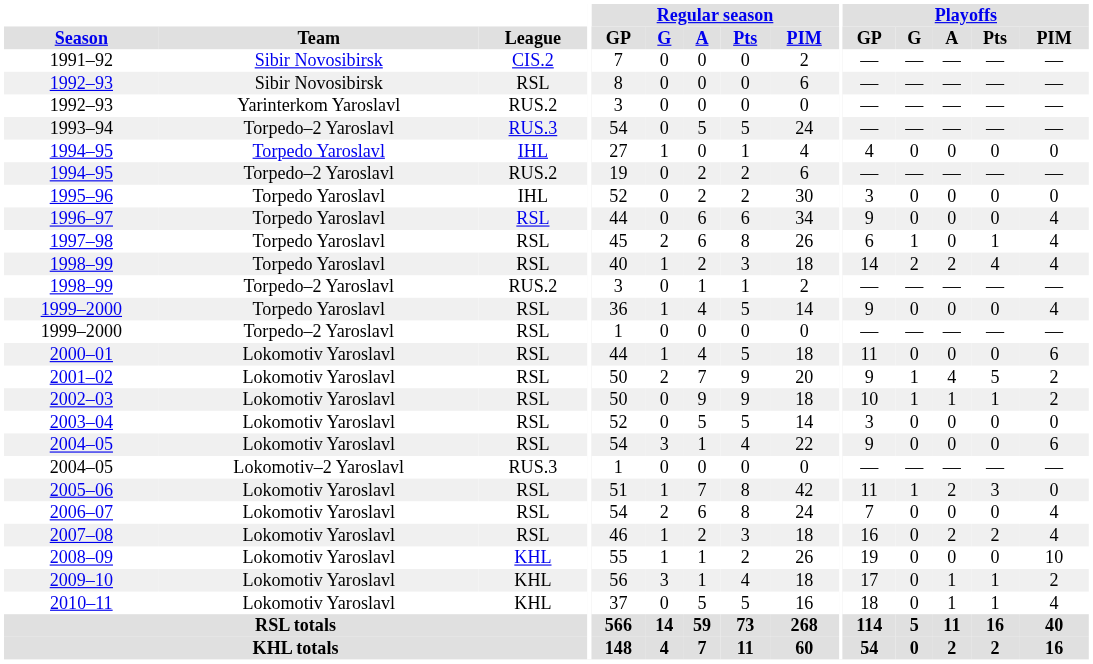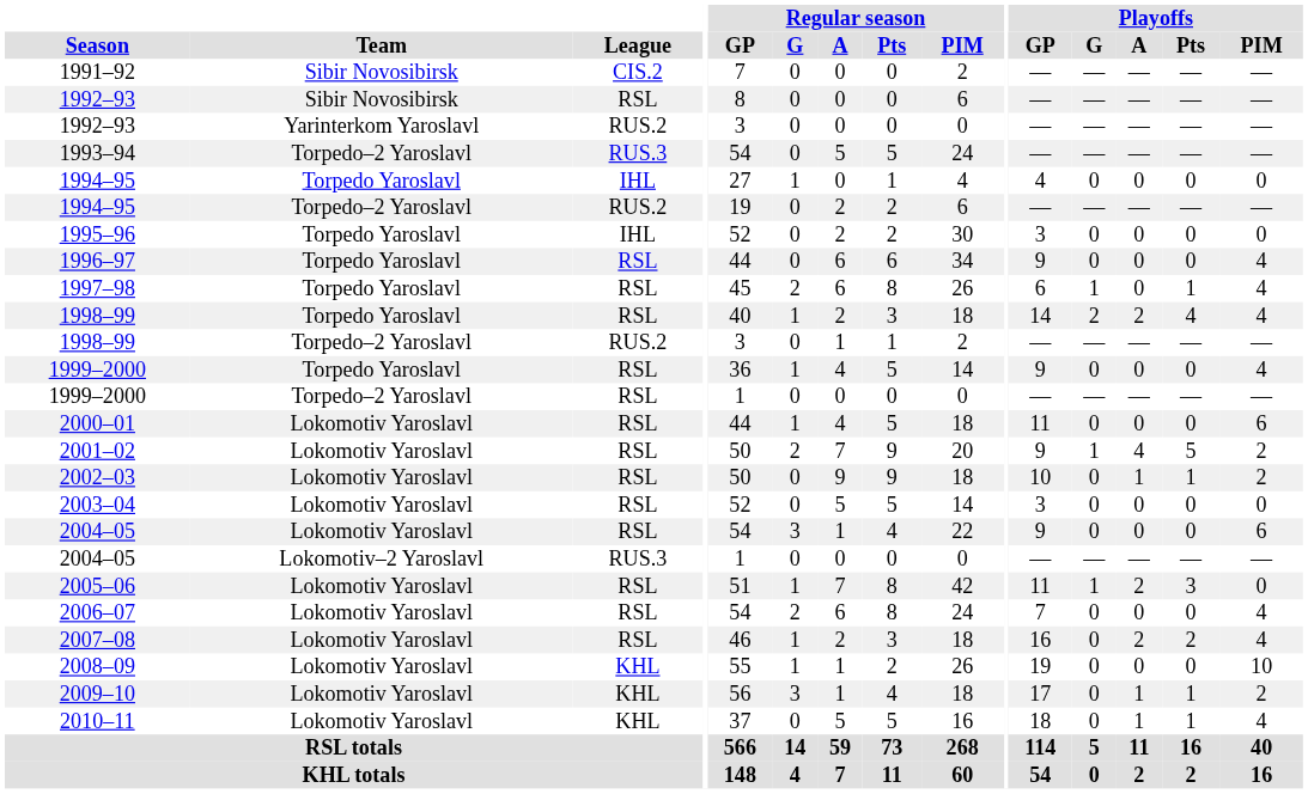 <table border="0" cellpadding="1" cellspacing="0" style="text-align:center; width:60em">
 <tr bgcolor="#e0e0e0">
 <th colspan="3"  bgcolor="#ffffff"></th>
 <th rowspan="99" bgcolor="#ffffff"></th>
 <th colspan="5"><a href='#'>Regular season</a></th>
 <th rowspan="99" bgcolor="#ffffff"></th>
 <th colspan="5"><a href='#'>Playoffs</a></th>
 </tr>
 <tr bgcolor="#e0e0e0">
 <th><a href='#'>Season</a></th>
 <th>Team</th>
 <th>League</th>
 <th>GP</th>
 <th><a href='#'>G</a></th>
 <th><a href='#'>A</a></th>
 <th><a href='#'>Pts</a></th>
 <th><a href='#'>PIM</a></th>
 <th>GP</th>
 <th>G</th>
 <th>A</th>
 <th>Pts</th>
 <th>PIM</th>
 </tr>
 <tr>
 <td>1991–92</td>
 <td><a href='#'>Sibir Novosibirsk</a></td>
 <td><a href='#'>CIS.2</a></td>
 <td>7</td>
 <td>0</td>
 <td>0</td>
 <td>0</td>
 <td>2</td>
 <td>—</td>
 <td>—</td>
 <td>—</td>
 <td>—</td>
 <td>—</td>
 </tr>
 <tr bgcolor="#f0f0f0">
 <td><a href='#'>1992–93</a></td>
 <td>Sibir Novosibirsk</td>
 <td>RSL</td>
 <td>8</td>
 <td>0</td>
 <td>0</td>
 <td>0</td>
 <td>6</td>
 <td>—</td>
 <td>—</td>
 <td>—</td>
 <td>—</td>
 <td>—</td>
 </tr>
 <tr>
 <td>1992–93</td>
 <td>Yarinterkom Yaroslavl</td>
 <td>RUS.2</td>
 <td>3</td>
 <td>0</td>
 <td>0</td>
 <td>0</td>
 <td>0</td>
 <td>—</td>
 <td>—</td>
 <td>—</td>
 <td>—</td>
 <td>—</td>
 </tr>
 <tr bgcolor="#f0f0f0">
 <td>1993–94</td>
 <td>Torpedo–2 Yaroslavl</td>
 <td><a href='#'>RUS.3</a></td>
 <td>54</td>
 <td>0</td>
 <td>5</td>
 <td>5</td>
 <td>24</td>
 <td>—</td>
 <td>—</td>
 <td>—</td>
 <td>—</td>
 <td>—</td>
 </tr>
 <tr>
 <td><a href='#'>1994–95</a></td>
 <td><a href='#'>Torpedo Yaroslavl</a></td>
 <td><a href='#'>IHL</a></td>
 <td>27</td>
 <td>1</td>
 <td>0</td>
 <td>1</td>
 <td>4</td>
 <td>4</td>
 <td>0</td>
 <td>0</td>
 <td>0</td>
 <td>0</td>
 </tr>
 <tr bgcolor="#f0f0f0">
 <td><a href='#'>1994–95</a></td>
 <td>Torpedo–2 Yaroslavl</td>
 <td>RUS.2</td>
 <td>19</td>
 <td>0</td>
 <td>2</td>
 <td>2</td>
 <td>6</td>
 <td>—</td>
 <td>—</td>
 <td>—</td>
 <td>—</td>
 <td>—</td>
 </tr>
 <tr>
 <td><a href='#'>1995–96</a></td>
 <td>Torpedo Yaroslavl</td>
 <td>IHL</td>
 <td>52</td>
 <td>0</td>
 <td>2</td>
 <td>2</td>
 <td>30</td>
 <td>3</td>
 <td>0</td>
 <td>0</td>
 <td>0</td>
 <td>0</td>
 </tr>
 <tr bgcolor="#f0f0f0">
 <td><a href='#'>1996–97</a></td>
 <td>Torpedo Yaroslavl</td>
 <td><a href='#'>RSL</a></td>
 <td>44</td>
 <td>0</td>
 <td>6</td>
 <td>6</td>
 <td>34</td>
 <td>9</td>
 <td>0</td>
 <td>0</td>
 <td>0</td>
 <td>4</td>
 </tr>
 <tr>
 <td><a href='#'>1997–98</a></td>
 <td>Torpedo Yaroslavl</td>
 <td>RSL</td>
 <td>45</td>
 <td>2</td>
 <td>6</td>
 <td>8</td>
 <td>26</td>
 <td>6</td>
 <td>1</td>
 <td>0</td>
 <td>1</td>
 <td>4</td>
 </tr>
 <tr bgcolor="#f0f0f0">
 <td><a href='#'>1998–99</a></td>
 <td>Torpedo Yaroslavl</td>
 <td>RSL</td>
 <td>40</td>
 <td>1</td>
 <td>2</td>
 <td>3</td>
 <td>18</td>
 <td>14</td>
 <td>2</td>
 <td>2</td>
 <td>4</td>
 <td>4</td>
 </tr>
 <tr>
 <td><a href='#'>1998–99</a></td>
 <td>Torpedo–2 Yaroslavl</td>
 <td>RUS.2</td>
 <td>3</td>
 <td>0</td>
 <td>1</td>
 <td>1</td>
 <td>2</td>
 <td>—</td>
 <td>—</td>
 <td>—</td>
 <td>—</td>
 <td>—</td>
 </tr>
 <tr bgcolor="#f0f0f0">
 <td><a href='#'>1999–2000</a></td>
 <td>Torpedo Yaroslavl</td>
 <td>RSL</td>
 <td>36</td>
 <td>1</td>
 <td>4</td>
 <td>5</td>
 <td>14</td>
 <td>9</td>
 <td>0</td>
 <td>0</td>
 <td>0</td>
 <td>4</td>
 </tr>
 <tr>
 <td>1999–2000</td>
 <td>Torpedo–2 Yaroslavl</td>
 <td>RSL</td>
 <td>1</td>
 <td>0</td>
 <td>0</td>
 <td>0</td>
 <td>0</td>
 <td>—</td>
 <td>—</td>
 <td>—</td>
 <td>—</td>
 <td>—</td>
 </tr>
 <tr bgcolor="#f0f0f0">
 <td><a href='#'>2000–01</a></td>
 <td>Lokomotiv Yaroslavl</td>
 <td>RSL</td>
 <td>44</td>
 <td>1</td>
 <td>4</td>
 <td>5</td>
 <td>18</td>
 <td>11</td>
 <td>0</td>
 <td>0</td>
 <td>0</td>
 <td>6</td>
 </tr>
 <tr>
 <td><a href='#'>2001–02</a></td>
 <td>Lokomotiv Yaroslavl</td>
 <td>RSL</td>
 <td>50</td>
 <td>2</td>
 <td>7</td>
 <td>9</td>
 <td>20</td>
 <td>9</td>
 <td>1</td>
 <td>4</td>
 <td>5</td>
 <td>2</td>
 </tr>
 <tr bgcolor="#f0f0f0">
 <td><a href='#'>2002–03</a></td>
 <td>Lokomotiv Yaroslavl</td>
 <td>RSL</td>
 <td>50</td>
 <td>0</td>
 <td>9</td>
 <td>9</td>
 <td>18</td>
 <td>10</td>
-<td>1</td>
+<td>0</td>
 <td>1</td>
 <td>1</td>
 <td>2</td>
 </tr>
 <tr>
 <td><a href='#'>2003–04</a></td>
 <td>Lokomotiv Yaroslavl</td>
 <td>RSL</td>
 <td>52</td>
 <td>0</td>
 <td>5</td>
 <td>5</td>
 <td>14</td>
 <td>3</td>
 <td>0</td>
 <td>0</td>
 <td>0</td>
 <td>0</td>
 </tr>
 <tr bgcolor="#f0f0f0">
 <td><a href='#'>2004–05</a></td>
 <td>Lokomotiv Yaroslavl</td>
 <td>RSL</td>
 <td>54</td>
 <td>3</td>
 <td>1</td>
 <td>4</td>
 <td>22</td>
 <td>9</td>
 <td>0</td>
 <td>0</td>
 <td>0</td>
 <td>6</td>
 </tr>
 <tr>
 <td>2004–05</td>
 <td>Lokomotiv–2 Yaroslavl</td>
 <td>RUS.3</td>
 <td>1</td>
 <td>0</td>
 <td>0</td>
 <td>0</td>
 <td>0</td>
 <td>—</td>
 <td>—</td>
 <td>—</td>
 <td>—</td>
 <td>—</td>
 </tr>
 <tr bgcolor="#f0f0f0">
 <td><a href='#'>2005–06</a></td>
 <td>Lokomotiv Yaroslavl</td>
 <td>RSL</td>
 <td>51</td>
 <td>1</td>
 <td>7</td>
 <td>8</td>
 <td>42</td>
 <td>11</td>
 <td>1</td>
 <td>2</td>
 <td>3</td>
 <td>0</td>
 </tr>
 <tr>
 <td><a href='#'>2006–07</a></td>
 <td>Lokomotiv Yaroslavl</td>
 <td>RSL</td>
 <td>54</td>
 <td>2</td>
 <td>6</td>
 <td>8</td>
 <td>24</td>
 <td>7</td>
 <td>0</td>
 <td>0</td>
 <td>0</td>
 <td>4</td>
 </tr>
 <tr bgcolor="#f0f0f0">
 <td><a href='#'>2007–08</a></td>
 <td>Lokomotiv Yaroslavl</td>
 <td>RSL</td>
 <td>46</td>
 <td>1</td>
 <td>2</td>
 <td>3</td>
 <td>18</td>
 <td>16</td>
 <td>0</td>
 <td>2</td>
 <td>2</td>
 <td>4</td>
 </tr>
 <tr>
 <td><a href='#'>2008–09</a></td>
 <td>Lokomotiv Yaroslavl</td>
 <td><a href='#'>KHL</a></td>
 <td>55</td>
 <td>1</td>
 <td>1</td>
 <td>2</td>
 <td>26</td>
 <td>19</td>
 <td>0</td>
 <td>0</td>
 <td>0</td>
 <td>10</td>
 </tr>
 <tr bgcolor="#f0f0f0">
 <td><a href='#'>2009–10</a></td>
 <td>Lokomotiv Yaroslavl</td>
 <td>KHL</td>
 <td>56</td>
 <td>3</td>
 <td>1</td>
 <td>4</td>
 <td>18</td>
 <td>17</td>
 <td>0</td>
 <td>1</td>
 <td>1</td>
 <td>2</td>
 </tr>
 <tr>
 <td><a href='#'>2010–11</a></td>
 <td>Lokomotiv Yaroslavl</td>
 <td>KHL</td>
 <td>37</td>
 <td>0</td>
 <td>5</td>
 <td>5</td>
 <td>16</td>
 <td>18</td>
 <td>0</td>
 <td>1</td>
 <td>1</td>
 <td>4</td>
 </tr>
 <tr bgcolor="#e0e0e0">
 <th colspan="3">RSL totals</th>
 <th>566</th>
 <th>14</th>
 <th>59</th>
 <th>73</th>
 <th>268</th>
 <th>114</th>
 <th>5</th>
 <th>11</th>
 <th>16</th>
 <th>40</th>
 </tr>
 <tr bgcolor="#e0e0e0">
 <th colspan="3">KHL totals</th>
 <th>148</th>
 <th>4</th>
 <th>7</th>
 <th>11</th>
 <th>60</th>
 <th>54</th>
 <th>0</th>
 <th>2</th>
 <th>2</th>
 <th>16</th>
 </tr>
 </table>
